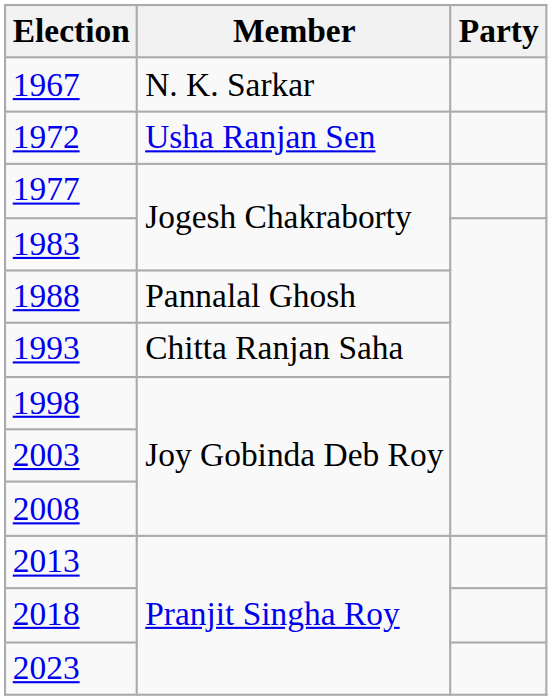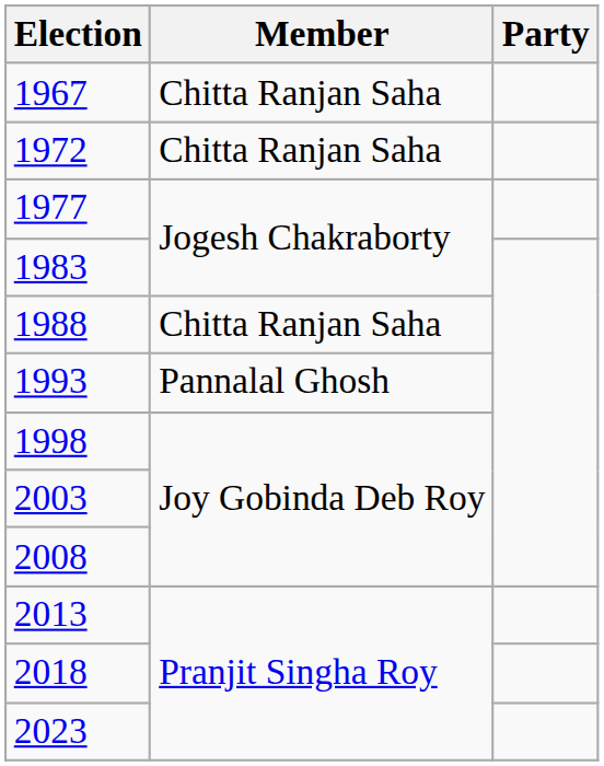 <table class="wikitable sortable">
 <tr>
 <th>Election</th>
 <th>Member</th>
 <th colspan=2>Party</th>
 </tr>
 <tr>
 <td><a href='#'>1967</a></td>
-<td>N. K. Sarkar</td>
+<td>Chitta Ranjan Saha</td>
 <td></td>
 </tr>
 <tr>
 <td><a href='#'>1972</a></td>
-<td><a href='#'>Usha Ranjan Sen</a></td>
+<td>Chitta Ranjan Saha</td>
 </tr>
 <tr>
 <td><a href='#'>1977</a></td>
 <td rowspan=2>Jogesh Chakraborty</td>
 <td></td>
 </tr>
 <tr>
 <td><a href='#'>1983</a></td>
 </tr>
 <tr>
 <td><a href='#'>1988</a></td>
-<td>Pannalal Ghosh</td>
+<td>Chitta Ranjan Saha</td>
 </tr>
 <tr>
 <td><a href='#'>1993</a></td>
-<td>Chitta Ranjan Saha</td>
+<td>Pannalal Ghosh</td>
 </tr>
 <tr>
 <td><a href='#'>1998</a></td>
 <td rowspan=3>Joy Gobinda Deb Roy</td>
 </tr>
 <tr>
 <td><a href='#'>2003</a></td>
 </tr>
 <tr>
 <td><a href='#'>2008</a></td>
 </tr>
 <tr>
 <td><a href='#'>2013</a></td>
 <td rowspan=3><a href='#'>Pranjit Singha Roy</a></td>
 <td></td>
 </tr>
 <tr>
 <td><a href='#'>2018</a></td>
 <td></td>
 </tr>
 <tr>
 <td><a href='#'>2023</a></td>
 </tr>
 </table>
